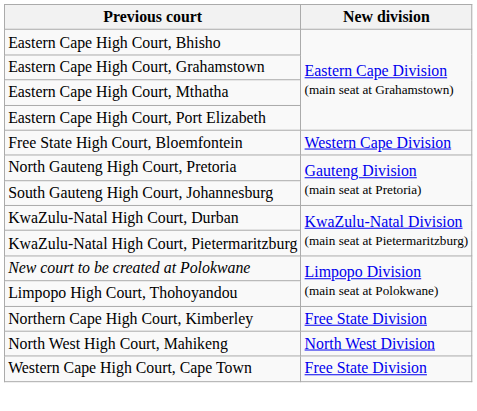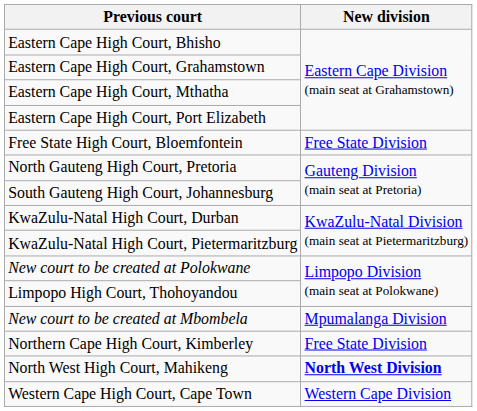 <table class=wikitable>
 <tr>
 <th>Previous court</th>
 <th>New division</th>
 </tr>
 <tr>
 <td>Eastern Cape High Court, Bhisho</td>
 <td rowspan=4><a href='#'>Eastern Cape Division</a><br><small>(main seat at Grahamstown)</small></td>
 </tr>
 <tr>
 <td>Eastern Cape High Court, Grahamstown</td>
 </tr>
 <tr>
 <td>Eastern Cape High Court, Mthatha</td>
 </tr>
 <tr>
 <td>Eastern Cape High Court, Port Elizabeth</td>
 </tr>
 <tr>
 <td>Free State High Court, Bloemfontein</td>
-<td><a href='#'>Western Cape Division</a></td>
+<td><a href='#'>Free State Division</a></td>
 </tr>
 <tr>
 <td>North Gauteng High Court, Pretoria</td>
 <td rowspan=2><a href='#'>Gauteng Division</a><br><small>(main seat at Pretoria)</small></td>
 </tr>
 <tr>
 <td>South Gauteng High Court, Johannesburg</td>
 </tr>
 <tr>
 <td>KwaZulu-Natal High Court, Durban</td>
 <td rowspan=2><a href='#'>KwaZulu-Natal Division</a><br><small>(main seat at Pietermaritzburg)</small></td>
 </tr>
 <tr>
 <td>KwaZulu-Natal High Court, Pietermaritzburg</td>
 </tr>
 <tr>
 <td><em>New court to be created at Polokwane</em></td>
 <td rowspan=2><a href='#'>Limpopo Division</a><br><small>(main seat at Polokwane)</small></td>
 </tr>
 <tr>
 <td>Limpopo High Court, Thohoyandou</td>
 </tr>
 <tr>
+<td><em>New court to be created at Mbombela</em></td>
+<td><a href='#'>Mpumalanga Division</a></td>
+</tr>
+<tr>
 <td>Northern Cape High Court, Kimberley</td>
 <td><a href='#'>Free State Division</a></td>
 </tr>
 <tr>
 <td>North West High Court, Mahikeng</td>
-<td><a href='#'>North West Division</a></td>
+<td><strong><a href='#'>North West Division</a></strong></td>
 </tr>
 <tr>
 <td>Western Cape High Court, Cape Town</td>
-<td><a href='#'>Free State Division</a></td>
+<td><a href='#'>Western Cape Division</a></td>
 </tr>
 </table>
